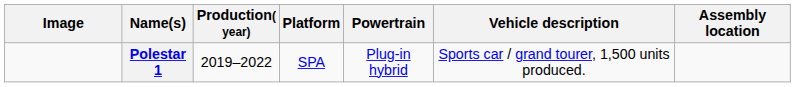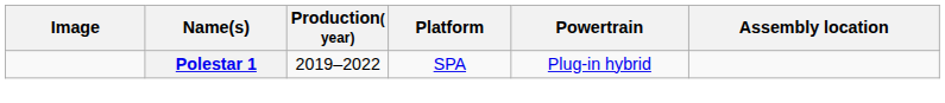 <table class="wikitable sortable" style="text-align: center; width: 100%">
 <tr>
 <th class="unsortable" width="15%">Image</th>
 <th>Name(s)</th>
 <th width="5%">Production<small>( year)</small></th>
 <th>Platform</th>
 <th>Powertrain</th>
-<th>Vehicle description</th>
 <th class="unsortable">Assembly location</th>
 </tr>
 <tr>
 <td></td>
 <th><a href='#'>Polestar 1</a></th>
 <td>2019–2022</td>
 <td><a href='#'>SPA</a></td>
 <td><a href='#'>Plug-in hybrid</a></td>
-<td><a href='#'>Sports car</a> / <a href='#'>grand tourer</a>, 1,500 units produced.</td>
 <td></td>
 </tr>
 </table>
